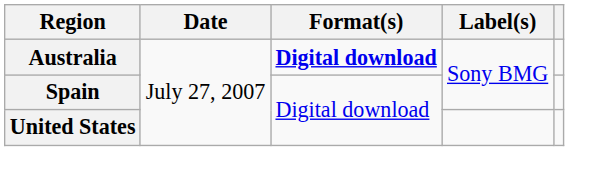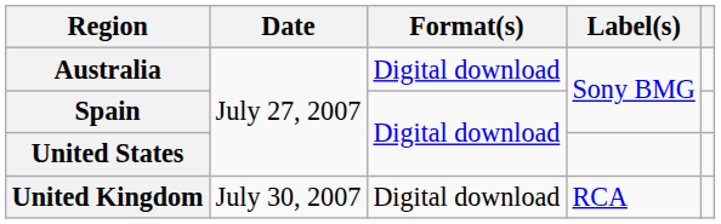 <table class="wikitable plainrowheaders">
 <tr>
 <th scope="col">Region</th>
 <th scope="col">Date</th>
 <th scope="col">Format(s)</th>
 <th scope="col">Label(s)</th>
 <th scope="col"></th>
 </tr>
 <tr>
 <th scope="row">Australia</th>
 <td rowspan="3">July 27, 2007</td>
-<td><strong><a href='#'>Digital download</a></strong></td>
+<td><a href='#'>Digital download</a></td>
 <td rowspan="2"><a href='#'>Sony BMG</a></td>
 <td align="center"></td>
 </tr>
 <tr>
 <th scope="row">Spain</th>
 <td rowspan="2"><a href='#'>Digital download</a> </td>
 <td></td>
 </tr>
 <tr>
 <th scope="row">United States</th>
 <td></td>
 <td align="center"></td>
 </tr>
+<tr>
+<th scope="row">United Kingdom</th>
+<td>July 30, 2007</td>
+<td>Digital download</td>
+<td><a href='#'>RCA</a></td>
+<td align="center"></td>
+</tr>
 </table>
